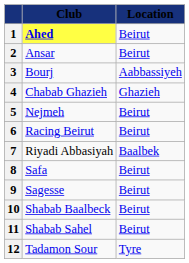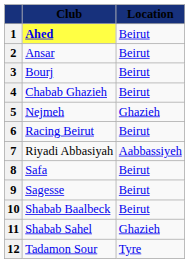 <table class="wikitable sortable" style="text-align:left">
 <tr>
 <th style="background:#17317c;"></th>
 <th style="background:#17317c;"><span>Club</span></th>
 <th style="background:#17317c;"><span>Location</span></th>
 </tr>
 <tr>
 <th>1</th>
 <td bgcolor="#ffff44"><strong><a href='#'>Ahed</a></strong></td>
 <td><a href='#'>Beirut</a> </td>
 </tr>
 <tr>
 <th>2</th>
 <td><a href='#'>Ansar</a></td>
 <td><a href='#'>Beirut</a> </td>
 </tr>
 <tr>
 <th>3</th>
 <td><a href='#'>Bourj</a></td>
-<td><a href='#'>Aabbassiyeh</a></td>
+<td><a href='#'>Beirut</a> </td>
 </tr>
 <tr>
 <th>4</th>
 <td><a href='#'>Chabab Ghazieh</a></td>
-<td><a href='#'>Ghazieh</a></td>
+<td><a href='#'>Beirut</a> </td>
 </tr>
 <tr>
 <th>5</th>
 <td><a href='#'>Nejmeh</a></td>
-<td><a href='#'>Beirut</a> </td>
+<td><a href='#'>Ghazieh</a></td>
 </tr>
 <tr>
 <th>6</th>
 <td><a href='#'>Racing Beirut</a></td>
 <td><a href='#'>Beirut</a> </td>
 </tr>
 <tr>
 <th>7</th>
 <td>Riyadi Abbasiyah</td>
-<td><a href='#'>Baalbek</a></td>
+<td><a href='#'>Aabbassiyeh</a></td>
 </tr>
 <tr>
 <th>8</th>
 <td><a href='#'>Safa</a></td>
 <td><a href='#'>Beirut</a> </td>
 </tr>
 <tr>
 <th>9</th>
 <td><a href='#'>Sagesse</a></td>
 <td><a href='#'>Beirut</a> </td>
 </tr>
 <tr>
 <th>10</th>
 <td><a href='#'>Shabab Baalbeck</a></td>
 <td><a href='#'>Beirut</a> </td>
 </tr>
 <tr>
 <th>11</th>
 <td><a href='#'>Shabab Sahel</a></td>
-<td><a href='#'>Beirut</a> </td>
+<td><a href='#'>Ghazieh</a></td>
 </tr>
 <tr>
 <th>12</th>
 <td><a href='#'>Tadamon Sour</a></td>
 <td><a href='#'>Tyre</a></td>
 </tr>
 </table>
